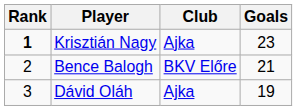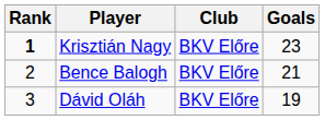 <table class="wikitable" style="text-align:center">
 <tr>
 <th>Rank</th>
 <th>Player</th>
 <th>Club</th>
 <th>Goals</th>
 </tr>
 <tr>
 <td><strong>1</strong></td>
 <td align="left"> <a href='#'>Krisztián Nagy</a></td>
-<td align="left"><a href='#'>Ajka</a></td>
+<td align="left"><a href='#'>BKV Előre</a></td>
 <td>23</td>
 </tr>
 <tr>
 <td>2</td>
 <td align="left"> <a href='#'>Bence Balogh</a></td>
 <td align="left"><a href='#'>BKV Előre</a></td>
 <td>21</td>
 </tr>
 <tr>
 <td>3</td>
 <td align="left"> <a href='#'>Dávid Oláh</a></td>
-<td align="left"><a href='#'>Ajka</a></td>
+<td align="left"><a href='#'>BKV Előre</a></td>
 <td>19</td>
 </tr>
 </table>
